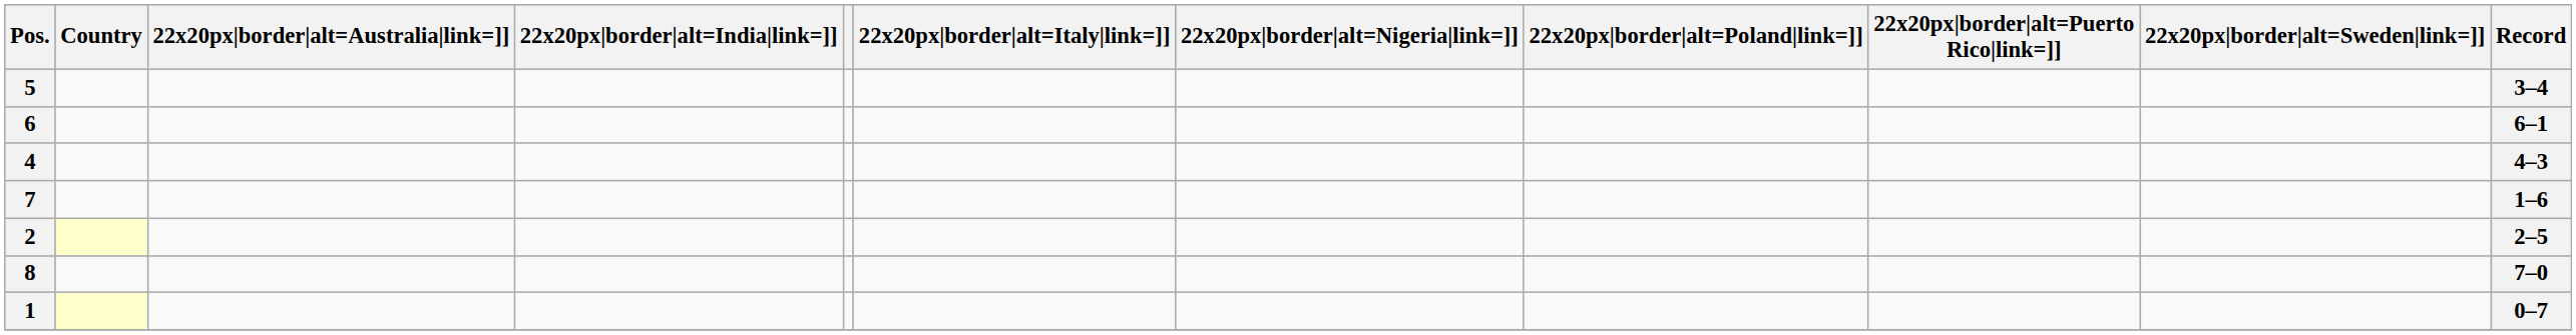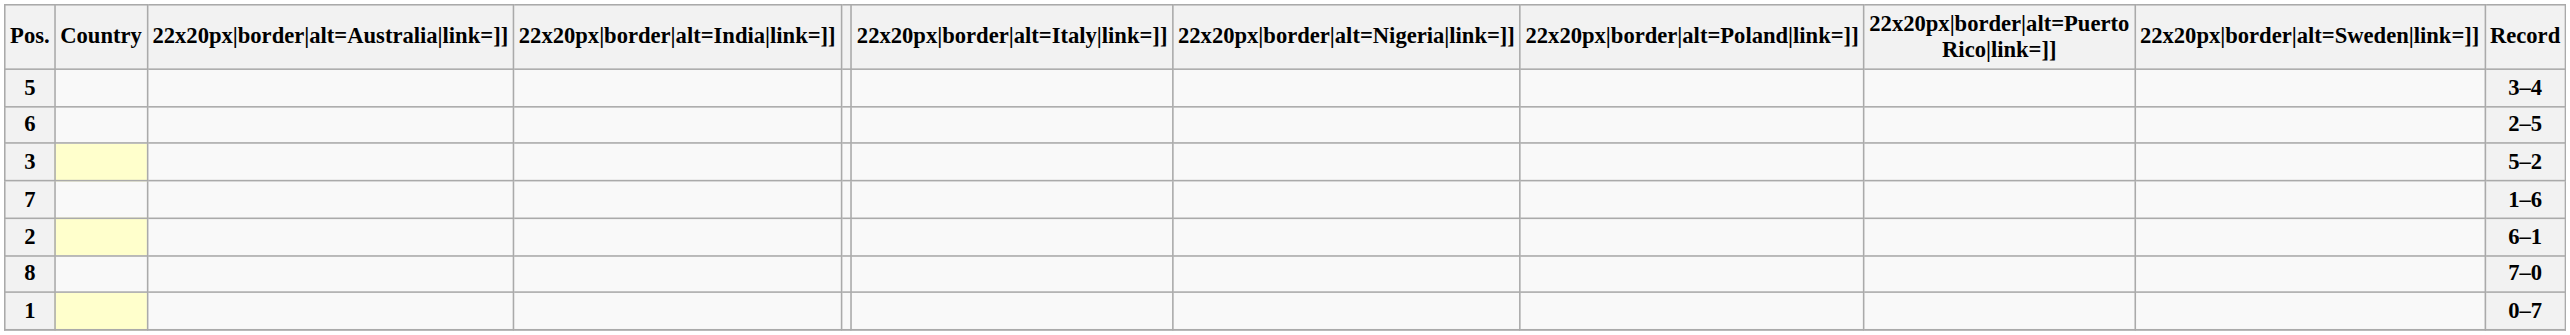 <table class="wikitable sortable nowrap" style="text-align:center; font-size:0.9em;">
 <tr>
 <th>Pos.</th>
 <th>Country</th>
 <th [[Image:>22x20px|border|alt=Australia|link=]]</th>
 <th [[Image:>22x20px|border|alt=India|link=]]</th>
 <th></th>
 <th [[Image:>22x20px|border|alt=Italy|link=]]</th>
 <th [[Image:>22x20px|border|alt=Nigeria|link=]]</th>
 <th [[Image:>22x20px|border|alt=Poland|link=]]</th>
 <th [[Image:>22x20px|border|alt=Puerto Rico|link=]]</th>
 <th [[Image:>22x20px|border|alt=Sweden|link=]]</th>
 <th>Record</th>
 </tr>
 <tr>
 <th>5</th>
 <td style="text-align:left;"></td>
 <td></td>
 <td></td>
 <td></td>
 <td></td>
 <td></td>
 <td></td>
 <td></td>
 <td></td>
 <th>3–4</th>
 </tr>
 <tr>
 <th>6</th>
 <td style="text-align:left;"></td>
 <td></td>
 <td></td>
 <td></td>
 <td></td>
 <td></td>
 <td></td>
 <td></td>
 <td></td>
-<th>6–1</th>
+<th>2–5</th>
 </tr>
 <tr>
-<th>4</th>
-<td style="text-align:left;"></td>
+<th>3</th>
+<td style="text-align:left; background:#ffffcc;"></td>
 <td></td>
 <td></td>
 <td></td>
 <td></td>
 <td></td>
 <td></td>
 <td></td>
 <td></td>
-<th>4–3</th>
+<th>5–2</th>
 </tr>
 <tr>
 <th>7</th>
 <td style="text-align:left;"></td>
 <td></td>
 <td></td>
 <td></td>
 <td></td>
 <td></td>
 <td></td>
 <td></td>
 <td></td>
 <th>1–6</th>
 </tr>
 <tr>
 <th>2</th>
 <td style="text-align:left; background:#ffffcc;"></td>
 <td></td>
 <td></td>
 <td></td>
 <td></td>
 <td></td>
 <td></td>
 <td></td>
 <td></td>
-<th>2–5</th>
+<th>6–1</th>
 </tr>
 <tr>
 <th>8</th>
 <td style="text-align:left;"></td>
 <td></td>
 <td></td>
 <td></td>
 <td></td>
 <td></td>
 <td></td>
 <td></td>
 <td></td>
 <th>7–0</th>
 </tr>
 <tr>
 <th>1</th>
 <td style="text-align:left; background:#ffffcc;"></td>
 <td></td>
 <td></td>
 <td></td>
 <td></td>
 <td></td>
 <td></td>
 <td></td>
 <td></td>
 <th>0–7</th>
 </tr>
 <tr>
 </tr>
 </table>
